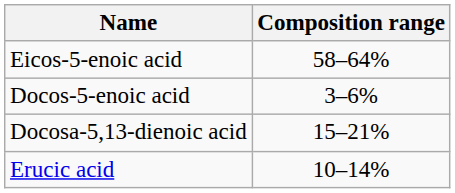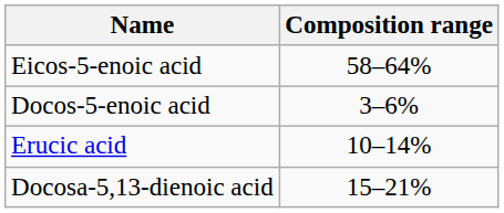 <table class="wikitable">
 <tr>
 <th>Name</th>
 <th>Composition range</th>
 </tr>
 <tr>
 <td>Eicos-5-enoic acid </td>
 <td align="center">58–64%</td>
 </tr>
 <tr>
 <td>Docos-5-enoic acid </td>
 <td align="center">3–6%</td>
 </tr>
 <tr>
+<td><a href='#'>Erucic acid</a></td>
+<td align="center">10–14%</td>
+</tr>
+<tr>
 <td>Docosa-5,13-dienoic acid </td>
 <td align="center">15–21%</td>
 </tr>
-<tr>
-<td><a href='#'>Erucic acid</a></td>
-<td align="center">10–14%</td>
-</tr>
 </table>
